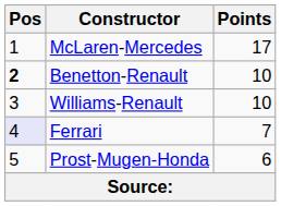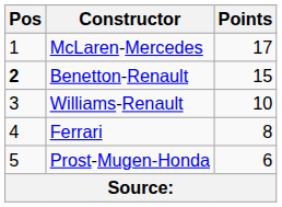 <table class="wikitable"   style="font-size:   95%;">
 <tr>
 <th>Pos</th>
 <th>Constructor</th>
 <th>Points</th>
 </tr>
 <tr>
 <td>1</td>
 <td> <a href='#'>McLaren</a>-<a href='#'>Mercedes</a></td>
 <td align="right">17</td>
 </tr>
 <tr>
 <td><strong>2</strong></td>
 <td> <a href='#'>Benetton</a>-<a href='#'>Renault</a></td>
-<td align="right">10</td>
+<td align="right">15</td>
 </tr>
 <tr>
 <td>3</td>
 <td> <a href='#'>Williams</a>-<a href='#'>Renault</a></td>
 <td align="right">10</td>
 </tr>
 <tr>
-<td style="background: lavender;">4</td>
+<td>4</td>
 <td> <a href='#'>Ferrari</a></td>
-<td align="right">7</td>
+<td align="right">8</td>
 </tr>
 <tr>
 <td>5</td>
 <td> <a href='#'>Prost</a>-<a href='#'>Mugen-Honda</a></td>
 <td align="right">6</td>
 </tr>
 <tr>
 <th colspan=4>Source:</th>
 </tr>
 </table>
